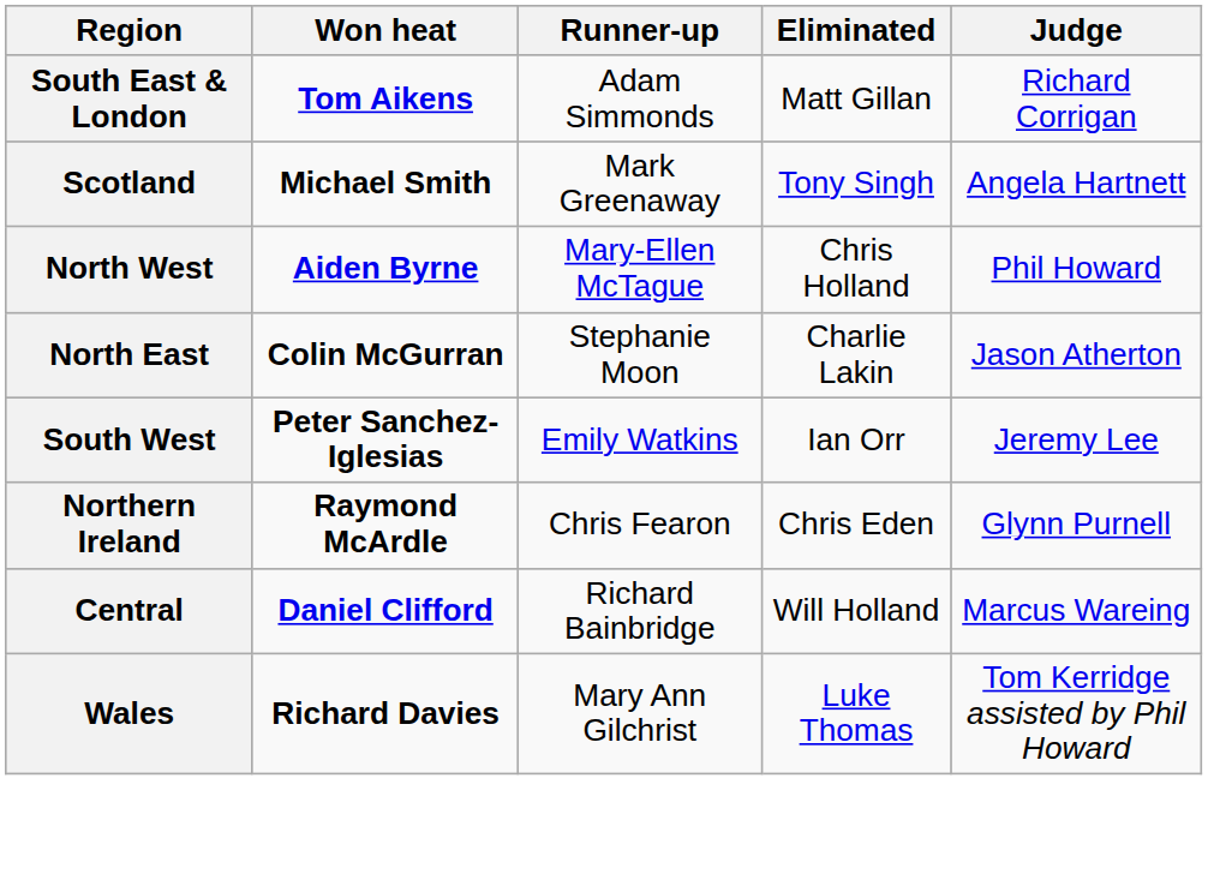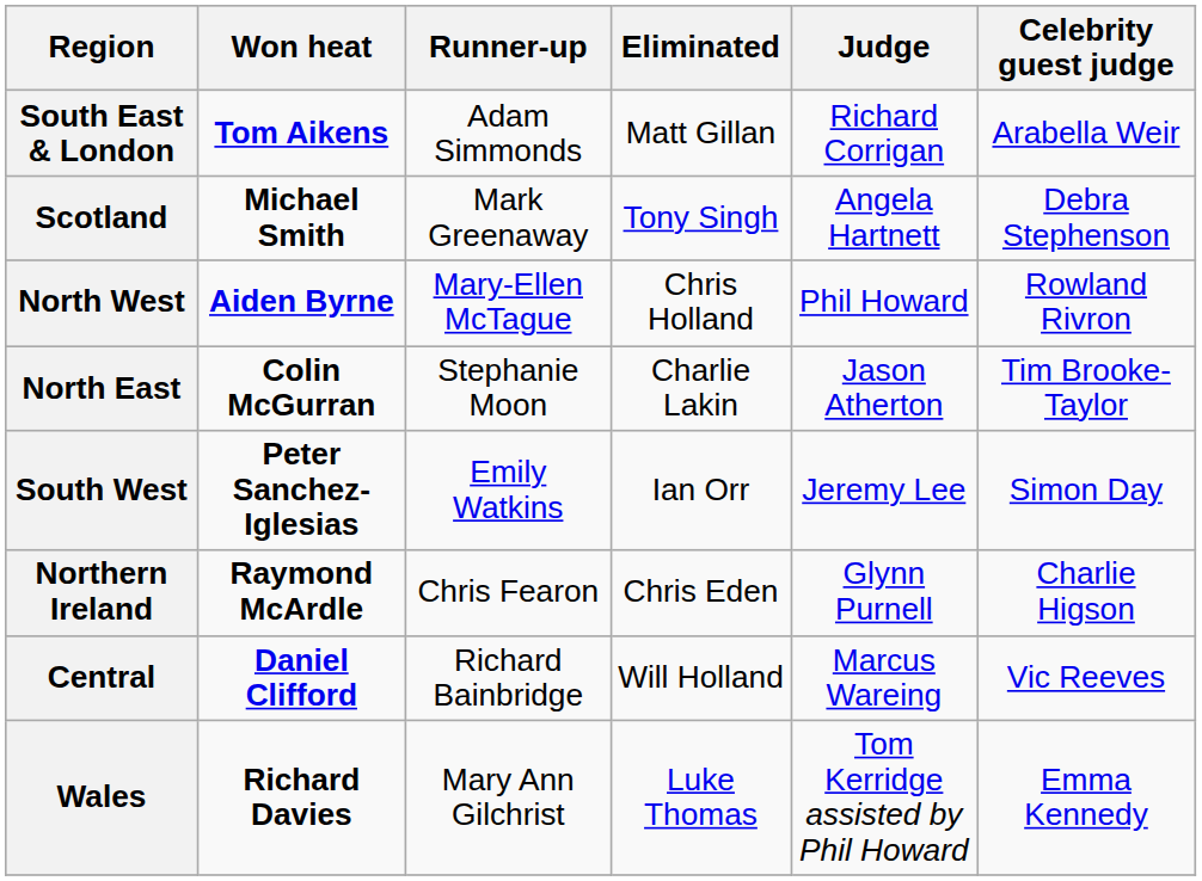 <table class="wikitable plainrowheaders sortable" style="text-align:center;">
 <tr>
 <th scope="col">Region</th>
 <th scope="col">Won heat</th>
 <th scope="col">Runner-up</th>
 <th scope="col">Eliminated</th>
 <th scope="col">Judge</th>
+<th scope="col">Celebrity guest judge</th>
 </tr>
 <tr>
 <th scope="row">South East & London</th>
 <td><strong><a href='#'>Tom Aikens</a></strong></td>
 <td>Adam Simmonds</td>
 <td>Matt Gillan</td>
 <td><a href='#'>Richard Corrigan</a></td>
+<td><a href='#'>Arabella Weir</a></td>
 </tr>
 <tr>
 <th scope="row">Scotland</th>
 <td><strong>Michael Smith</strong></td>
 <td>Mark Greenaway</td>
 <td><a href='#'>Tony Singh</a></td>
 <td><a href='#'>Angela Hartnett</a></td>
+<td><a href='#'>Debra Stephenson</a></td>
 </tr>
 <tr>
 <th scope="row">North West</th>
 <td><strong><a href='#'>Aiden Byrne</a></strong></td>
 <td><a href='#'>Mary-Ellen McTague</a></td>
 <td>Chris Holland</td>
 <td><a href='#'>Phil Howard</a></td>
+<td><a href='#'>Rowland Rivron</a></td>
 </tr>
 <tr>
 <th scope="row">North East</th>
 <td><strong>Colin McGurran</strong></td>
 <td>Stephanie Moon</td>
 <td>Charlie Lakin</td>
 <td><a href='#'>Jason Atherton</a></td>
+<td><a href='#'>Tim Brooke-Taylor</a></td>
 </tr>
 <tr>
 <th scope="row">South West</th>
 <td><strong>Peter Sanchez-Iglesias</strong></td>
 <td><a href='#'>Emily Watkins</a></td>
 <td>Ian Orr</td>
 <td><a href='#'>Jeremy Lee</a></td>
+<td><a href='#'>Simon Day</a></td>
 </tr>
 <tr>
 <th scope="row">Northern Ireland</th>
 <td><strong>Raymond McArdle</strong></td>
 <td>Chris Fearon</td>
 <td>Chris Eden</td>
 <td><a href='#'>Glynn Purnell</a></td>
+<td><a href='#'>Charlie Higson</a></td>
 </tr>
 <tr>
 <th scope="row">Central</th>
 <td><strong><a href='#'>Daniel Clifford</a></strong></td>
 <td>Richard Bainbridge</td>
 <td>Will Holland</td>
 <td><a href='#'>Marcus Wareing</a></td>
+<td><a href='#'>Vic Reeves</a></td>
 </tr>
 <tr>
 <th scope="row">Wales</th>
 <td><strong>Richard Davies</strong></td>
 <td>Mary Ann Gilchrist</td>
 <td><a href='#'>Luke Thomas</a></td>
 <td><a href='#'>Tom Kerridge</a><br><em>assisted by Phil Howard</em></td>
+<td><a href='#'>Emma Kennedy</a></td>
 </tr>
 </table>
